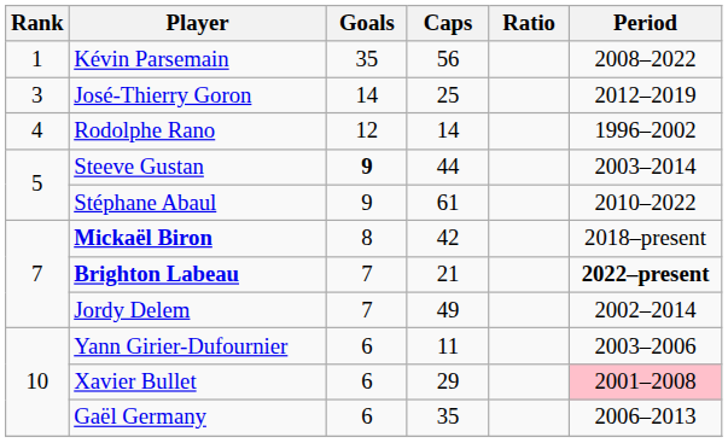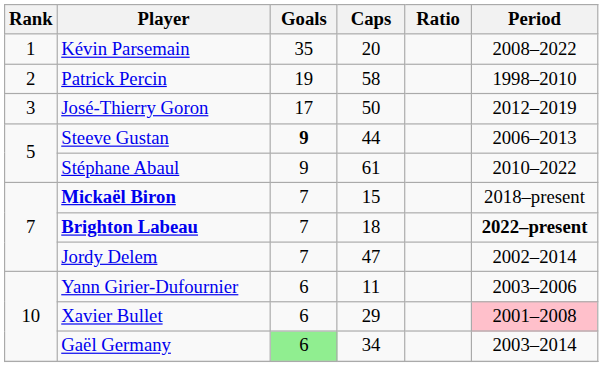 <table class="wikitable sortable" style="text-align:center;">
 <tr>
 <th width=30px>Rank</th>
 <th style="width:175px;">Player</th>
 <th width=50px>Goals</th>
 <th width=50px>Caps</th>
 <th width=50px>Ratio</th>
 <th style="width:100px;">Period</th>
 </tr>
 <tr>
 <td>1</td>
 <td style="text-align:left;"><a href='#'>Kévin Parsemain</a></td>
 <td>35</td>
-<td>56</td>
+<td>20</td>
 <td></td>
 <td>2008–2022</td>
 </tr>
 <tr>
+<td>2</td>
+<td style="text-align:left;"><a href='#'>Patrick Percin</a></td>
+<td>19</td>
+<td>58</td>
+<td></td>
+<td>1998–2010</td>
+</tr>
+<tr>
 <td>3</td>
 <td style="text-align:left;"><a href='#'>José-Thierry Goron</a></td>
-<td>14</td>
-<td>25</td>
+<td>17</td>
+<td>50</td>
 <td></td>
 <td>2012–2019</td>
-</tr>
-<tr>
-<td>4</td>
-<td style="text-align:left;"><a href='#'>Rodolphe Rano</a></td>
-<td>12</td>
-<td>14</td>
-<td></td>
-<td>1996–2002</td>
 </tr>
 <tr>
 <td rowspan=2>5</td>
 <td style="text-align:left;"><a href='#'>Steeve Gustan</a></td>
 <td><strong>9</strong></td>
 <td>44</td>
 <td></td>
-<td>2003–2014</td>
+<td>2006–2013</td>
 </tr>
 <tr>
 <td style="text-align:left;"><a href='#'>Stéphane Abaul</a></td>
 <td>9</td>
 <td>61</td>
 <td></td>
 <td>2010–2022</td>
 </tr>
 <tr>
 <td rowspan=3>7</td>
 <td style="text-align:left;"><strong><a href='#'>Mickaël Biron</a></strong></td>
-<td>8</td>
-<td>42</td>
+<td>7</td>
+<td>15</td>
 <td></td>
 <td>2018–present</td>
 </tr>
 <tr>
 <td style="text-align:left;"><strong><a href='#'>Brighton Labeau</a></strong></td>
 <td>7</td>
-<td>21</td>
+<td>18</td>
 <td></td>
 <td><strong>2022–present</strong></td>
 </tr>
 <tr>
 <td style="text-align:left;"><a href='#'>Jordy Delem</a></td>
 <td>7</td>
-<td>49</td>
+<td>47</td>
 <td></td>
 <td>2002–2014</td>
 </tr>
 <tr>
 <td rowspan=3>10</td>
 <td style="text-align:left;"><a href='#'>Yann Girier-Dufournier</a></td>
 <td>6</td>
 <td>11</td>
 <td></td>
 <td>2003–2006</td>
 </tr>
 <tr>
 <td style="text-align:left;"><a href='#'>Xavier Bullet</a></td>
 <td>6</td>
 <td>29</td>
 <td></td>
 <td style="background: pink;">2001–2008</td>
 </tr>
 <tr>
 <td style="text-align:left;"><a href='#'>Gaël Germany</a></td>
-<td>6</td>
-<td>35</td>
+<td style="background: lightgreen;">6</td>
+<td>34</td>
 <td></td>
-<td>2006–2013</td>
+<td>2003–2014</td>
 </tr>
 <tr>
 </tr>
 </table>
